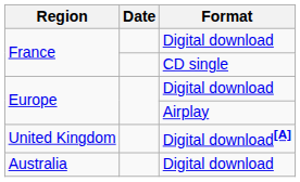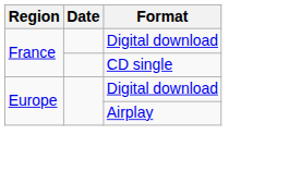 <table class="wikitable">
 <tr>
 <th>Region</th>
 <th>Date</th>
 <th>Format</th>
 </tr>
 <tr>
 <td rowspan="2"><a href='#'>France</a></td>
 <td></td>
 <td><a href='#'>Digital download</a></td>
 </tr>
 <tr>
 <td></td>
 <td><a href='#'>CD single</a></td>
 </tr>
 <tr>
 <td rowspan="2"><a href='#'>Europe</a></td>
 <td rowspan="2"></td>
 <td><a href='#'>Digital download</a></td>
 </tr>
 <tr>
 <td><a href='#'>Airplay</a></td>
 </tr>
-<tr>
-<td><a href='#'>United Kingdom</a></td>
-<td></td>
-<td><a href='#'>Digital download</a><sup><a href='#'><strong>[A]</strong></a></sup></td>
-</tr>
-<tr>
-<td><a href='#'>Australia</a></td>
-<td></td>
-<td><a href='#'>Digital download</a></td>
-</tr>
 </table>
